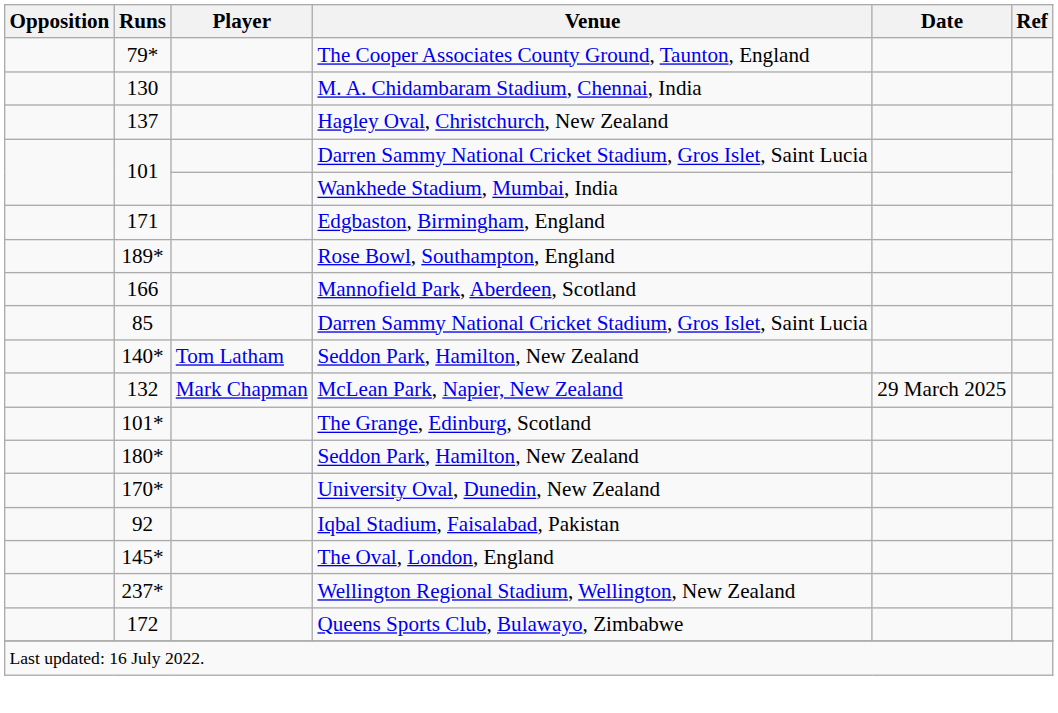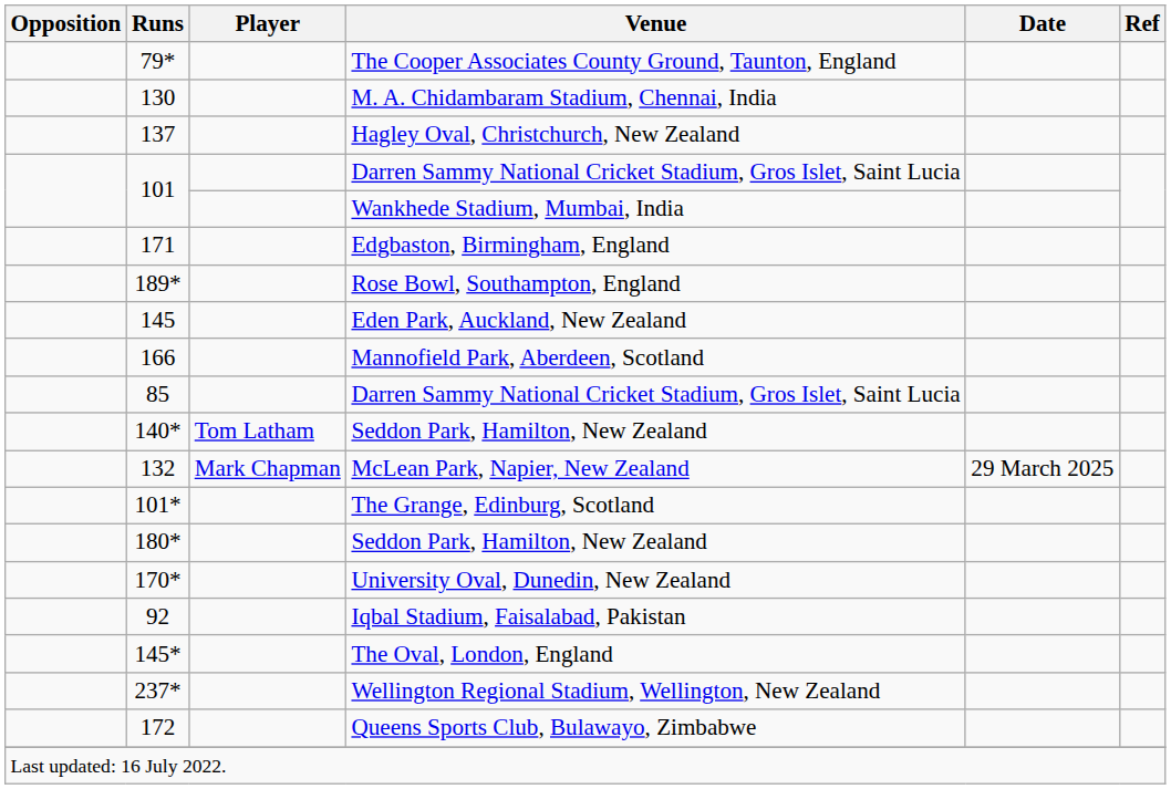 <table class="wikitable plainrowheaders sortable">
 <tr>
 <th scope=col>Opposition</th>
 <th scope=col>Runs</th>
 <th scope=col>Player</th>
 <th scope=col>Venue</th>
 <th scope=col>Date</th>
 <th scope=col>Ref</th>
 </tr>
 <tr>
 <td></td>
 <td scope=row style=text-align:center;>79*</td>
 <td></td>
 <td><a href='#'>The Cooper Associates County Ground</a>, <a href='#'>Taunton</a>, England</td>
 <td> </td>
 <td></td>
 </tr>
 <tr>
 <td></td>
 <td scope=row style=text-align:center;>130</td>
 <td></td>
 <td><a href='#'>M. A. Chidambaram Stadium</a>, <a href='#'>Chennai</a>, India</td>
 <td> </td>
 <td></td>
 </tr>
 <tr>
 <td></td>
 <td scope=row style=text-align:center;>137</td>
 <td></td>
 <td><a href='#'>Hagley Oval</a>, <a href='#'>Christchurch</a>, New Zealand</td>
 <td></td>
 <td></td>
 </tr>
 <tr>
 <td rowspan=2></td>
 <td scope=row style=text-align:center; rowspan=2>101</td>
 <td></td>
 <td><a href='#'>Darren Sammy National Cricket Stadium</a>, <a href='#'>Gros Islet</a>, Saint Lucia</td>
 <td> </td>
 <td rowspan=2></td>
 </tr>
 <tr>
 <td></td>
 <td><a href='#'>Wankhede Stadium</a>, <a href='#'>Mumbai</a>, India</td>
 <td> </td>
 </tr>
 <tr>
 <td></td>
 <td scope=row style=text-align:center;>171</td>
 <td></td>
 <td><a href='#'>Edgbaston</a>, <a href='#'>Birmingham</a>, England</td>
 <td> </td>
 <td></td>
 </tr>
 <tr>
 <td></td>
 <td scope=row style=text-align:center;>189*</td>
 <td></td>
 <td><a href='#'>Rose Bowl</a>, <a href='#'>Southampton</a>, England</td>
+<td></td>
+<td></td>
+</tr>
+<tr>
+<td></td>
+<td scope=row style=text-align:center;>145</td>
+<td></td>
+<td><a href='#'>Eden Park</a>, <a href='#'>Auckland</a>, New Zealand</td>
 <td></td>
 <td></td>
 </tr>
 <tr>
 <td></td>
 <td scope=row style=text-align:center;>166</td>
 <td></td>
 <td><a href='#'>Mannofield Park</a>, <a href='#'>Aberdeen</a>, Scotland</td>
 <td></td>
 <td></td>
 </tr>
 <tr>
 <td></td>
 <td scope=row style=text-align:center;>85</td>
 <td></td>
 <td><a href='#'>Darren Sammy National Cricket Stadium</a>, <a href='#'>Gros Islet</a>, Saint Lucia</td>
 <td> </td>
 <td></td>
 </tr>
 <tr>
 <td></td>
 <td scope=row style=text-align:center;>140*</td>
 <td><a href='#'>Tom Latham</a></td>
 <td><a href='#'>Seddon Park</a>, <a href='#'>Hamilton</a>, New Zealand</td>
 <td></td>
 <td></td>
 </tr>
 <tr>
 <td></td>
 <td scope=row style=text-align:center;>132</td>
 <td><a href='#'>Mark Chapman</a></td>
 <td><a href='#'>McLean Park</a>, <a href='#'>Napier, New Zealand</a></td>
 <td>29 March 2025</td>
 <td></td>
 </tr>
 <tr>
 <td></td>
 <td scope=row style=text-align:center;>101*</td>
 <td></td>
 <td><a href='#'>The Grange</a>, <a href='#'>Edinburg</a>, Scotland</td>
 <td></td>
 <td></td>
 </tr>
 <tr>
 <td></td>
 <td scope=row style=text-align:center;>180*</td>
 <td></td>
 <td><a href='#'>Seddon Park</a>, <a href='#'>Hamilton</a>, New Zealand</td>
 <td></td>
 <td></td>
 </tr>
 <tr>
 <td></td>
 <td scope=row style=text-align:center;>170*</td>
 <td></td>
 <td><a href='#'>University Oval</a>, <a href='#'>Dunedin</a>, New Zealand</td>
 <td></td>
 <td></td>
 </tr>
 <tr>
 <td></td>
 <td scope=row style=text-align:center;>92</td>
 <td></td>
 <td><a href='#'>Iqbal Stadium</a>, <a href='#'>Faisalabad</a>, Pakistan</td>
 <td> </td>
 <td></td>
 </tr>
 <tr>
 <td></td>
 <td scope=row style=text-align:center;>145*</td>
 <td></td>
 <td><a href='#'>The Oval</a>, <a href='#'>London</a>, England</td>
 <td></td>
 <td></td>
 </tr>
 <tr>
 <td></td>
 <td scope=row style=text-align:center;>237*</td>
 <td></td>
 <td><a href='#'>Wellington Regional Stadium</a>, <a href='#'>Wellington</a>, New Zealand</td>
 <td> </td>
 <td></td>
 </tr>
 <tr>
 <td></td>
 <td scope=row style=text-align:center;>172</td>
 <td></td>
 <td><a href='#'>Queens Sports Club</a>, <a href='#'>Bulawayo</a>, Zimbabwe</td>
 <td></td>
 <td></td>
 </tr>
 <tr>
 </tr>
 <tr class=sortbottom>
 <td colspan=6><small>Last updated: 16 July 2022.</small></td>
 </tr>
 </table>
